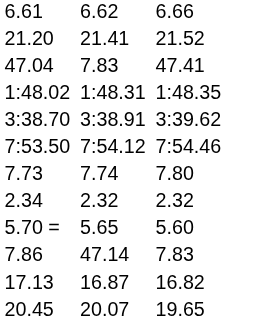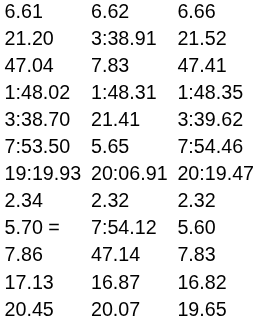 <table>
 <tr>
 <td></td>
 <td></td>
 <td>6.61</td>
 <td></td>
 <td>6.62</td>
 <td></td>
 <td>6.66</td>
 </tr>
 <tr>
 <td></td>
 <td></td>
 <td>21.20 </td>
 <td></td>
-<td>21.41</td>
+<td>3:38.91</td>
 <td></td>
 <td>21.52</td>
 </tr>
 <tr>
 <td></td>
 <td></td>
 <td>47.04</td>
 <td></td>
 <td>7.83</td>
 <td></td>
 <td>47.41</td>
 </tr>
 <tr>
 <td></td>
 <td></td>
 <td>1:48.02</td>
 <td></td>
 <td>1:48.31</td>
 <td></td>
 <td>1:48.35</td>
 </tr>
 <tr>
 <td></td>
 <td></td>
 <td>3:38.70</td>
 <td></td>
-<td>3:38.91</td>
+<td>21.41</td>
 <td></td>
 <td>3:39.62</td>
 </tr>
 <tr>
 <td></td>
 <td></td>
 <td>7:53.50</td>
 <td></td>
-<td>7:54.12</td>
+<td>5.65</td>
 <td></td>
 <td>7:54.46</td>
 </tr>
 <tr>
 <td></td>
 <td></td>
-<td>7.73</td>
+<td>19:19.93</td>
 <td></td>
-<td>7.74</td>
+<td>20:06.91</td>
 <td></td>
-<td>7.80</td>
+<td>20:19.47</td>
 </tr>
 <tr>
 <td></td>
 <td></td>
 <td>2.34</td>
 <td></td>
 <td>2.32</td>
 <td></td>
 <td>2.32</td>
 </tr>
 <tr>
 <td></td>
 <td></td>
 <td>5.70 =</td>
 <td></td>
-<td>5.65</td>
+<td>7:54.12</td>
 <td></td>
 <td>5.60</td>
 </tr>
 <tr>
 <td></td>
 <td></td>
 <td>7.86</td>
 <td></td>
 <td>47.14</td>
 <td></td>
 <td>7.83</td>
 </tr>
 <tr>
 <td></td>
 <td></td>
 <td>17.13</td>
 <td></td>
 <td>16.87</td>
 <td></td>
 <td>16.82</td>
 </tr>
 <tr>
 <td></td>
 <td></td>
 <td>20.45</td>
 <td></td>
 <td>20.07</td>
 <td></td>
 <td>19.65</td>
 </tr>
 </table>
